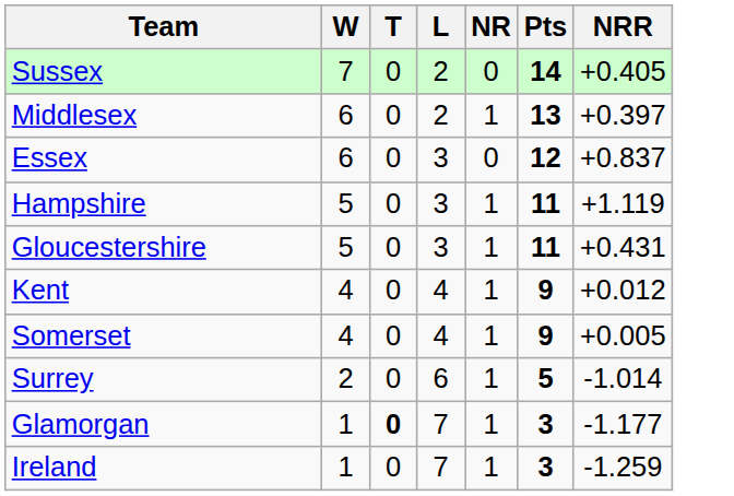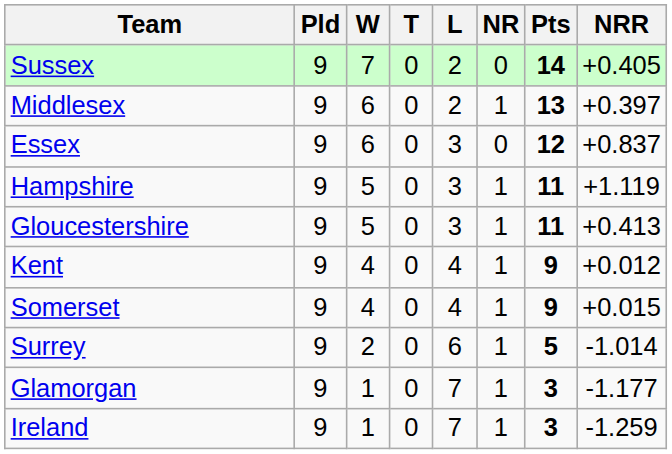 <table class="wikitable" style="text-align:center;">
 <tr>
 <th width=175>Team</th>
+<th width=20 abbr="Played">Pld</th>
 <th width=20 abbr="Won">W</th>
 <th width=20 abbr="Tied">T</th>
 <th width=20 abbr="Lost">L</th>
 <th width=20 abbr="No result">NR</th>
 <th width=20 abbr="Points">Pts</th>
 <th width=20 abbr="Net run rate">NRR</th>
 </tr>
 <tr style="background:#ccffcc;">
 <td style="text-align:left;"><a href='#'>Sussex</a></td>
+<td>9</td>
 <td>7</td>
 <td>0</td>
 <td>2</td>
 <td>0</td>
 <td><strong>14</strong></td>
 <td>+0.405</td>
 </tr>
 <tr style="background:#f9f9f9;">
 <td style="text-align:left;"><a href='#'>Middlesex</a></td>
+<td>9</td>
 <td>6</td>
 <td>0</td>
 <td>2</td>
 <td>1</td>
 <td><strong>13</strong></td>
 <td>+0.397</td>
 </tr>
 <tr style="background:#f9f9f9;">
 <td style="text-align:left;"><a href='#'>Essex</a></td>
+<td>9</td>
 <td>6</td>
 <td>0</td>
 <td>3</td>
 <td>0</td>
 <td><strong>12</strong></td>
 <td>+0.837</td>
 </tr>
 <tr style="background:#f9f9f9;">
 <td style="text-align:left;"><a href='#'>Hampshire</a></td>
+<td>9</td>
 <td>5</td>
 <td>0</td>
 <td>3</td>
 <td>1</td>
 <td><strong>11</strong></td>
 <td>+1.119</td>
 </tr>
 <tr style="background:#f9f9f9;">
 <td style="text-align:left;"><a href='#'>Gloucestershire</a></td>
+<td>9</td>
 <td>5</td>
 <td>0</td>
 <td>3</td>
 <td>1</td>
 <td><strong>11</strong></td>
-<td>+0.431</td>
+<td>+0.413</td>
 </tr>
 <tr style="background:#f9f9f9;">
 <td style="text-align:left;"><a href='#'>Kent</a></td>
+<td>9</td>
 <td>4</td>
 <td>0</td>
 <td>4</td>
 <td>1</td>
 <td><strong>9</strong></td>
 <td>+0.012</td>
 </tr>
 <tr style="background:#f9f9f9;">
 <td style="text-align:left;"><a href='#'>Somerset</a></td>
+<td>9</td>
 <td>4</td>
 <td>0</td>
 <td>4</td>
 <td>1</td>
 <td><strong>9</strong></td>
-<td>+0.005</td>
+<td>+0.015</td>
 </tr>
 <tr style="background:#f9f9f9;">
 <td style="text-align:left;"><a href='#'>Surrey</a></td>
+<td>9</td>
 <td>2</td>
 <td>0</td>
 <td>6</td>
 <td>1</td>
 <td><strong>5</strong></td>
 <td>-1.014</td>
 </tr>
 <tr style="background:#f9f9f9;">
 <td style="text-align:left;"><a href='#'>Glamorgan</a></td>
+<td>9</td>
 <td>1</td>
-<td><strong>0</strong></td>
+<td>0</td>
 <td>7</td>
 <td>1</td>
 <td><strong>3</strong></td>
 <td>-1.177</td>
 </tr>
 <tr style="background:#f9f9f9;">
 <td style="text-align:left;"><a href='#'>Ireland</a></td>
+<td>9</td>
 <td>1</td>
 <td>0</td>
 <td>7</td>
 <td>1</td>
 <td><strong>3</strong></td>
 <td>-1.259</td>
 </tr>
 </table>
